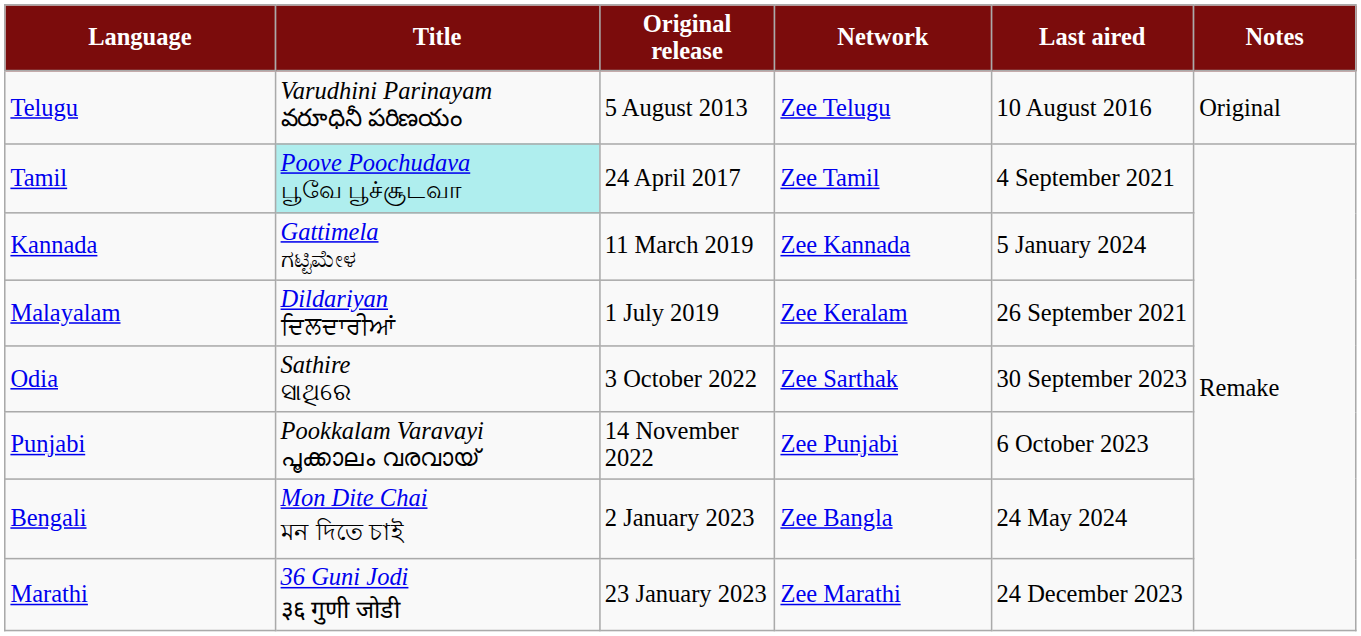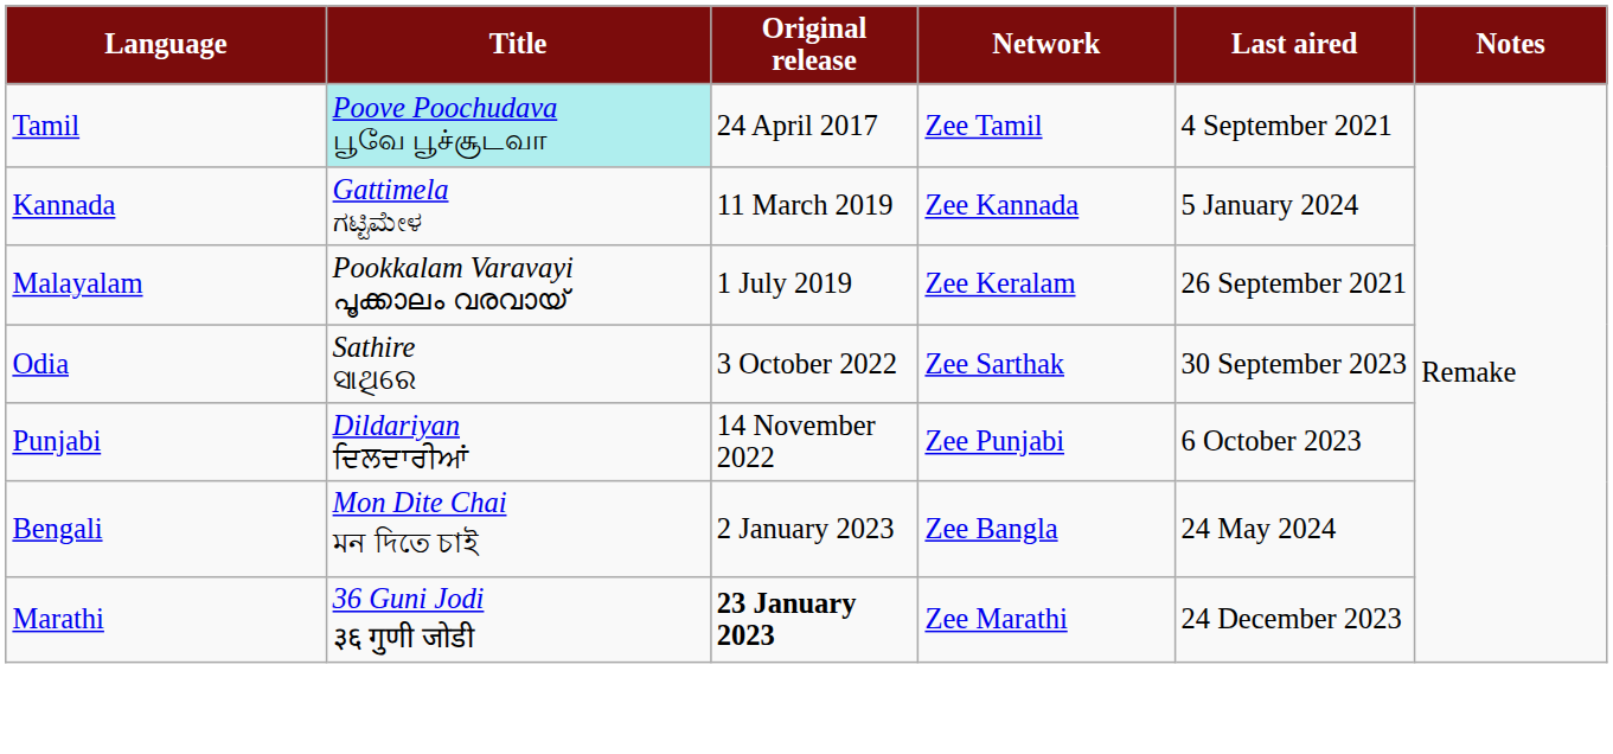 <table class="wikitable" style="width: 100%; margin-right: 0;">
 <tr style="color:white">
 <th style="background:#7b0c0c; width:20%;">Language</th>
 <th style="background:#7b0c0c; width:24%;">Title</th>
 <th style="background:#7b0c0c; width:13%;">Original release</th>
 <th style="background:#7b0c0c; width:16%;">Network</th>
 <th style="background:#7b0c0c; width:15%;">Last aired</th>
 <th style="background:#7b0c0c; width:18%;">Notes</th>
-</tr>
-<tr>
-<td><a href='#'>Telugu</a></td>
-<td><em>Varudhini Parinayam</em><br>వరూధినీ పరిణయం</td>
-<td>5 August 2013</td>
-<td><a href='#'>Zee Telugu</a></td>
-<td>10 August 2016</td>
-<td>Original</td>
 </tr>
 <tr>
 <td><a href='#'>Tamil</a></td>
 <td style="background: paleturquoise;"><em><a href='#'>Poove Poochudava</a></em><br>பூவே பூச்சூடவா</td>
 <td>24 April 2017</td>
 <td><a href='#'>Zee Tamil</a></td>
 <td>4 September 2021</td>
 <td rowspan="7">Remake</td>
 </tr>
 <tr>
 <td><a href='#'>Kannada</a></td>
 <td><em><a href='#'>Gattimela</a></em><br>ಗಟ್ಟಿಮೇಳ</td>
 <td>11 March 2019</td>
 <td><a href='#'>Zee Kannada</a></td>
 <td>5 January 2024</td>
 </tr>
 <tr>
 <td><a href='#'>Malayalam</a></td>
-<td><em><a href='#'>Dildariyan</a></em><br>ਦਿਲਦਾਰੀਆਂ</td>
+<td><em>Pookkalam Varavayi</em><br>പൂക്കാലം വരവായ്</td>
 <td>1 July 2019</td>
 <td><a href='#'>Zee Keralam</a></td>
 <td>26 September 2021</td>
 </tr>
 <tr>
 <td><a href='#'>Odia</a></td>
 <td><em>Sathire</em><br>ସାଥିରେ</td>
 <td>3 October 2022</td>
 <td><a href='#'>Zee Sarthak</a></td>
 <td>30 September 2023</td>
 </tr>
 <tr>
 <td><a href='#'>Punjabi</a></td>
-<td><em>Pookkalam Varavayi</em><br>പൂക്കാലം വരവായ്</td>
+<td><em><a href='#'>Dildariyan</a></em><br>ਦਿਲਦਾਰੀਆਂ</td>
 <td>14 November 2022</td>
 <td><a href='#'>Zee Punjabi</a></td>
 <td>6 October 2023</td>
 </tr>
 <tr>
 <td><a href='#'>Bengali</a></td>
 <td><em><a href='#'>Mon Dite Chai</a></em><br>মন দিতে চাই</td>
 <td>2 January 2023</td>
 <td><a href='#'>Zee Bangla</a></td>
 <td>24 May 2024</td>
 </tr>
 <tr>
 <td><a href='#'>Marathi</a></td>
 <td><em><a href='#'>36 Guni Jodi</a></em><br>३६ गुणी जोडी</td>
-<td>23 January 2023</td>
+<td><strong>23 January 2023</strong></td>
 <td><a href='#'>Zee Marathi</a></td>
 <td>24 December 2023</td>
 </tr>
 </table>
